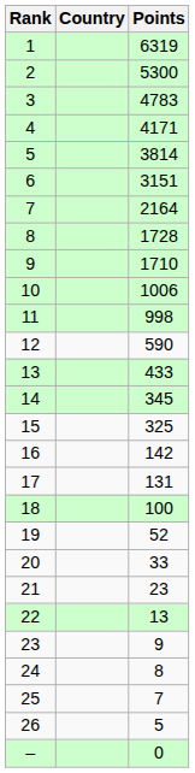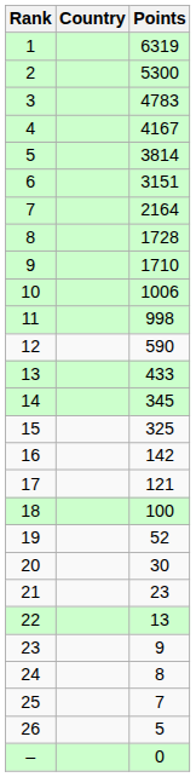 <table class="wikitable sortable" style="text-align:center">
 <tr>
 <th>Rank</th>
 <th>Country</th>
 <th>Points</th>
 </tr>
 <tr bgcolor=ccffcc>
 <td>1</td>
 <td align=left></td>
 <td>6319</td>
 </tr>
 <tr bgcolor=ccffcc>
 <td>2</td>
 <td align=left></td>
 <td>5300</td>
 </tr>
 <tr bgcolor=ccffcc>
 <td>3</td>
 <td align=left></td>
 <td>4783</td>
 </tr>
 <tr bgcolor=ccffcc>
 <td>4</td>
 <td align=left></td>
-<td>4171</td>
+<td>4167</td>
 </tr>
 <tr bgcolor=ccffcc>
 <td>5</td>
 <td align=left></td>
 <td>3814</td>
 </tr>
 <tr bgcolor=ccffcc>
 <td>6</td>
 <td align=left></td>
 <td>3151</td>
 </tr>
 <tr bgcolor=ccffcc>
 <td>7</td>
 <td align=left></td>
 <td>2164</td>
 </tr>
 <tr bgcolor=ccffcc>
 <td>8</td>
 <td align=left></td>
 <td>1728</td>
 </tr>
 <tr bgcolor=ccffcc>
 <td>9</td>
 <td align=left></td>
 <td>1710</td>
 </tr>
 <tr bgcolor=ccffcc>
 <td>10</td>
 <td align=left></td>
 <td>1006</td>
 </tr>
 <tr bgcolor=ccffcc>
 <td>11</td>
 <td align=left></td>
 <td>998</td>
 </tr>
 <tr>
 <td>12</td>
 <td align=left></td>
 <td>590</td>
 </tr>
 <tr bgcolor=ccffcc>
 <td>13</td>
 <td align=left></td>
 <td>433</td>
 </tr>
 <tr bgcolor=ccffcc>
 <td>14</td>
 <td align=left></td>
 <td>345</td>
 </tr>
 <tr>
 <td>15</td>
 <td align=left></td>
 <td>325</td>
 </tr>
 <tr>
 <td>16</td>
 <td align=left></td>
 <td>142</td>
 </tr>
 <tr>
 <td>17</td>
 <td align=left></td>
-<td>131</td>
+<td>121</td>
 </tr>
 <tr bgcolor=ccffcc>
 <td>18</td>
 <td align=left></td>
 <td>100</td>
 </tr>
 <tr>
 <td>19</td>
 <td align=left></td>
 <td>52</td>
 </tr>
 <tr>
 <td>20</td>
 <td align=left></td>
-<td>33</td>
+<td>30</td>
 </tr>
 <tr>
 <td>21</td>
 <td align=left></td>
 <td>23</td>
 </tr>
 <tr bgcolor=ccffcc>
 <td>22</td>
 <td align=left></td>
 <td>13</td>
 </tr>
 <tr>
 <td>23</td>
 <td align=left></td>
 <td>9</td>
 </tr>
 <tr>
 <td>24</td>
 <td align=left></td>
 <td>8</td>
 </tr>
 <tr>
 <td>25</td>
 <td align=left></td>
 <td>7</td>
 </tr>
 <tr>
 <td>26</td>
 <td align=left></td>
 <td>5</td>
 </tr>
 <tr bgcolor=ccffcc>
 <td>–</td>
 <td align=left></td>
 <td>0</td>
 </tr>
 </table>
